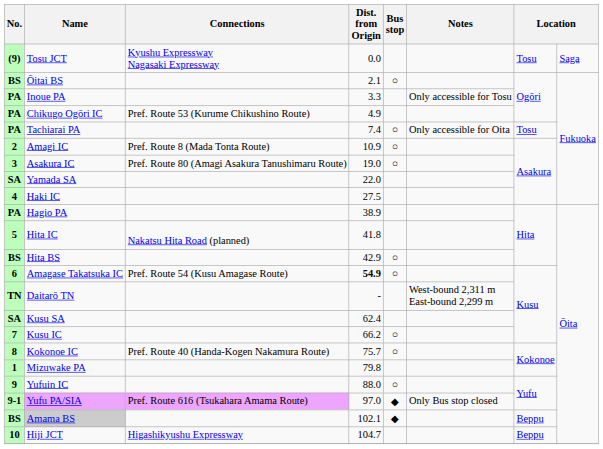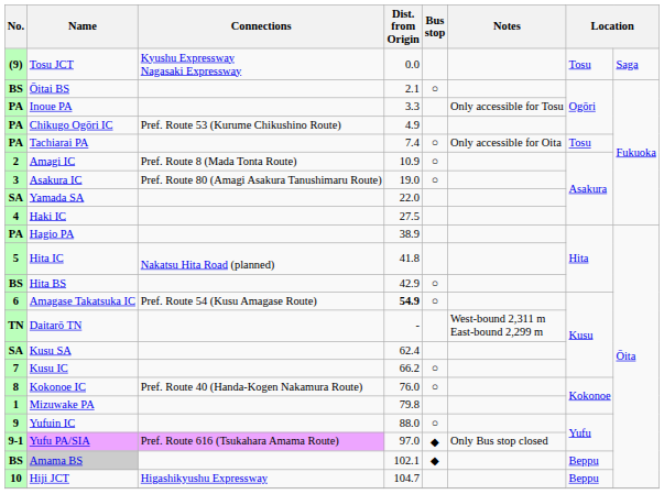 <table class="wikitable">
 <tr>
 <th>No.</th>
 <th>Name</th>
 <th>Connections</th>
 <th>Dist.<br>from<br>Origin</th>
 <th>Bus<br>stop</th>
 <th>Notes</th>
 <th colspan="2">Location</th>
 </tr>
 <tr>
 <th style="background-color: #BFB;">(9)</th>
 <td><a href='#'>Tosu JCT</a></td>
 <td> <a href='#'>Kyushu Expressway</a><br> <a href='#'>Nagasaki Expressway</a></td>
 <td style="text-align: right;">0.0</td>
 <td></td>
 <td></td>
 <td><a href='#'>Tosu</a></td>
 <td><a href='#'>Saga</a></td>
 </tr>
 <tr>
 <th style="background-color: #BFB;">BS</th>
 <td><a href='#'>Ōitai BS</a></td>
 <td></td>
 <td style="text-align: right;">2.1</td>
 <td style="text-align: center;">○</td>
 <td></td>
 <td rowspan="3"><a href='#'>Ogōri</a></td>
 <td rowspan="8" style="width:1em;"><a href='#'>Fukuoka</a></td>
 </tr>
 <tr>
 <th style="background-color:#BFB;">PA</th>
 <td><a href='#'>Inoue PA</a></td>
 <td style="text-align:center;"></td>
 <td style="text-align:right;">3.3</td>
 <td style="text-align:center;"></td>
 <td>Only accessible for Tosu</td>
 </tr>
 <tr>
 <th style="background-color: #BFB;">PA</th>
 <td><a href='#'>Chikugo Ogōri IC</a></td>
 <td>Pref. Route 53 (Kurume Chikushino Route)</td>
 <td style="text-align: right;">4.9</td>
 <td></td>
 <td></td>
 </tr>
 <tr>
 <th style="background-color:#BFB;">PA</th>
 <td><a href='#'>Tachiarai PA</a></td>
 <td style="text-align:center;"></td>
 <td style="text-align:right;">7.4</td>
 <td style="text-align:center;">○</td>
 <td>Only accessible for Oita</td>
 <td><a href='#'>Tosu</a></td>
 </tr>
 <tr>
 <th style="background-color:#BFB; ">2</th>
 <td><a href='#'>Amagi IC</a></td>
 <td>Pref. Route 8 (Mada Tonta Route)</td>
 <td style="text-align: right;">10.9</td>
 <td style="text-align: center;">○</td>
 <td></td>
 <td rowspan="4"><a href='#'>Asakura</a></td>
 </tr>
 <tr>
 <th style="background-color:#BFB; ">3</th>
 <td><a href='#'>Asakura IC</a></td>
 <td>Pref. Route 80 (Amagi Asakura Tanushimaru Route)</td>
 <td style="text-align: right;">19.0</td>
 <td style="text-align: center;">○</td>
 <td></td>
 </tr>
 <tr>
 <th style="background-color: #BFB;">SA</th>
 <td><a href='#'>Yamada SA</a></td>
 <td></td>
 <td style="text-align: right;">22.0</td>
 <td></td>
 <td></td>
 </tr>
 <tr>
 <th style="background-color:#BFB; ">4</th>
 <td><a href='#'>Haki IC</a></td>
 <td></td>
 <td style="text-align: right; ">27.5</td>
 <td></td>
 <td></td>
 </tr>
 <tr>
 <th style="background-color: #BFB;">PA</th>
 <td><a href='#'>Hagio PA</a></td>
 <td></td>
 <td style="text-align: right;">38.9</td>
 <td></td>
 <td></td>
 <td rowspan="3"><a href='#'>Hita</a></td>
 <td rowspan="13" style="width:1em;"><a href='#'>Ōita</a></td>
 </tr>
 <tr>
 <th style="background-color:#BFB; ">5</th>
 <td><a href='#'>Hita IC</a></td>
 <td><br><a href='#'>Nakatsu Hita Road</a> (planned)</td>
 <td style="text-align: right; ">41.8</td>
 <td></td>
 <td></td>
 </tr>
 <tr>
 <th style="background-color: #BFB;">BS</th>
 <td><a href='#'>Hita BS</a></td>
 <td></td>
 <td style="text-align: right;">42.9</td>
 <td style="text-align: center;">○</td>
 <td></td>
 </tr>
 <tr>
 <th style="background-color:#BFB; ">6</th>
 <td><a href='#'>Amagase Takatsuka IC</a></td>
 <td>Pref. Route 54 (Kusu Amagase Route)</td>
 <td style="text-align: right;"><strong>54.9</strong></td>
 <td style="text-align: center;">○</td>
 <td></td>
 <td rowspan="4"><a href='#'>Kusu</a></td>
 </tr>
 <tr>
 <th style="background-color: #BFB;">TN</th>
 <td><a href='#'>Daitarō TN</a></td>
 <td></td>
 <td style="text-align: right;">-</td>
 <td></td>
 <td>West-bound 2,311 m<br>East-bound 2,299 m</td>
 </tr>
 <tr>
 <th style="background-color:#BFB; ">SA</th>
 <td><a href='#'>Kusu SA</a></td>
 <td></td>
 <td style="text-align: right; ">62.4</td>
 <td></td>
 <td></td>
 </tr>
 <tr>
 <th style="background-color:#BFB; ">7</th>
 <td><a href='#'>Kusu IC</a></td>
 <td></td>
 <td style="text-align: right; ">66.2</td>
 <td style="text-align: center;">○</td>
 <td></td>
 </tr>
 <tr>
 <th style="background-color:#BFB; ">8</th>
 <td><a href='#'>Kokonoe IC</a></td>
 <td>Pref. Route 40 (Handa-Kogen Nakamura Route)</td>
-<td style="text-align: right;">75.7</td>
+<td style="text-align: right;">76.0</td>
 <td style="text-align: center;">○</td>
 <td></td>
 <td rowspan="2"><a href='#'>Kokonoe</a></td>
 </tr>
 <tr>
 <th style="background-color: #BFB;">1</th>
 <td><a href='#'>Mizuwake PA</a></td>
 <td></td>
 <td style="text-align: right;">79.8</td>
 <td></td>
 </tr>
 <tr>
 <th style="background-color:#BFB; ">9</th>
 <td><a href='#'>Yufuin IC</a></td>
 <td></td>
 <td style="text-align: right;">88.0</td>
 <td style="text-align: center;">○</td>
 <td></td>
 <td rowspan="2"><a href='#'>Yufu</a></td>
 </tr>
 <tr>
 <th style="background-color:#BFB;">9-1</th>
 <td style="background-color:#eda5ff;"><a href='#'>Yufu PA/SIA</a></td>
 <td style="background-color:#eda5ff;">Pref. Route 616 (Tsukahara Amama Route)</td>
 <td style="text-align:right;">97.0</td>
 <td style="text-align:center;">◆</td>
 <td>Only Bus stop closed</td>
 </tr>
 <tr>
 <th style="background-color:#BFB;">BS</th>
 <td style="background-color:#CCC;"><a href='#'>Amama BS</a></td>
 <td style="text-align:center;"></td>
 <td style="text-align:right;">102.1</td>
 <td style="text-align:center;">◆</td>
 <td></td>
 <td><a href='#'>Beppu</a></td>
 </tr>
 <tr>
 <th style="background-color: #BFB;">10</th>
 <td><a href='#'>Hiji JCT</a></td>
 <td> <a href='#'>Higashikyushu Expressway</a></td>
 <td style="text-align: right;">104.7</td>
 <td></td>
 <td></td>
 <td><a href='#'>Beppu</a></td>
 </tr>
 <tr>
 </tr>
 </table>
